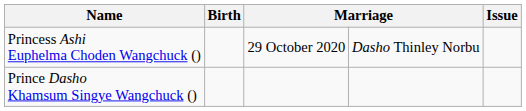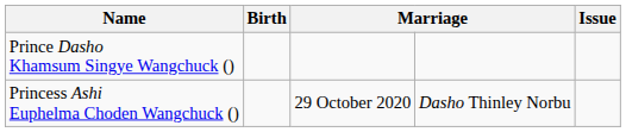 <table class="wikitable">
 <tr>
 <th>Name</th>
 <th>Birth</th>
 <th colspan="2">Marriage</th>
 <th>Issue</th>
 </tr>
 <tr>
+<td>Prince <em>Dasho</em><br><a href='#'>Khamsum Singye Wangchuck</a> ()</td>
+<td></td>
+<td></td>
+<td></td>
+<td></td>
+</tr>
+<tr>
 <td>Princess <em>Ashi</em><br><a href='#'>Euphelma Choden Wangchuck</a> ()</td>
 <td></td>
 <td>29 October 2020</td>
 <td><em>Dasho</em> Thinley Norbu</td>
 <td></td>
 </tr>
-<tr>
-<td>Prince <em>Dasho</em><br><a href='#'>Khamsum Singye Wangchuck</a> ()</td>
-<td></td>
-<td></td>
-<td></td>
-<td></td>
-</tr>
 </table>
